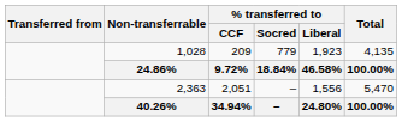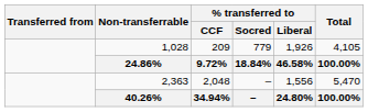 <table class="wikitable" style="text-align:right;">
 <tr>
 <th rowspan="2">Transferred from</th>
 <th rowspan="2">Non-transferrable</th>
 <th colspan="3">% transferred to</th>
 <th rowspan="2">Total</th>
 </tr>
 <tr>
 <th>CCF</th>
 <th>Socred</th>
 <th>Liberal</th>
 </tr>
 <tr>
 <td style="text-align:left;" rowspan="2"></td>
 <td>1,028</td>
 <td>209</td>
 <td>779</td>
-<td>1,923</td>
-<td>4,135</td>
+<td>1,926</td>
+<td>4,105</td>
 </tr>
 <tr>
 <th>24.86%</th>
 <th>9.72%</th>
 <th>18.84%</th>
 <th>46.58%</th>
 <th>100.00%</th>
 </tr>
 <tr>
 <td style="text-align:left;" rowspan="2"></td>
 <td>2,363</td>
-<td>2,051</td>
+<td>2,048</td>
 <td>–</td>
 <td>1,556</td>
 <td>5,470</td>
 </tr>
 <tr>
 <th>40.26%</th>
 <th>34.94%</th>
 <th>–</th>
 <th>24.80%</th>
 <th>100.00%</th>
 </tr>
 </table>
